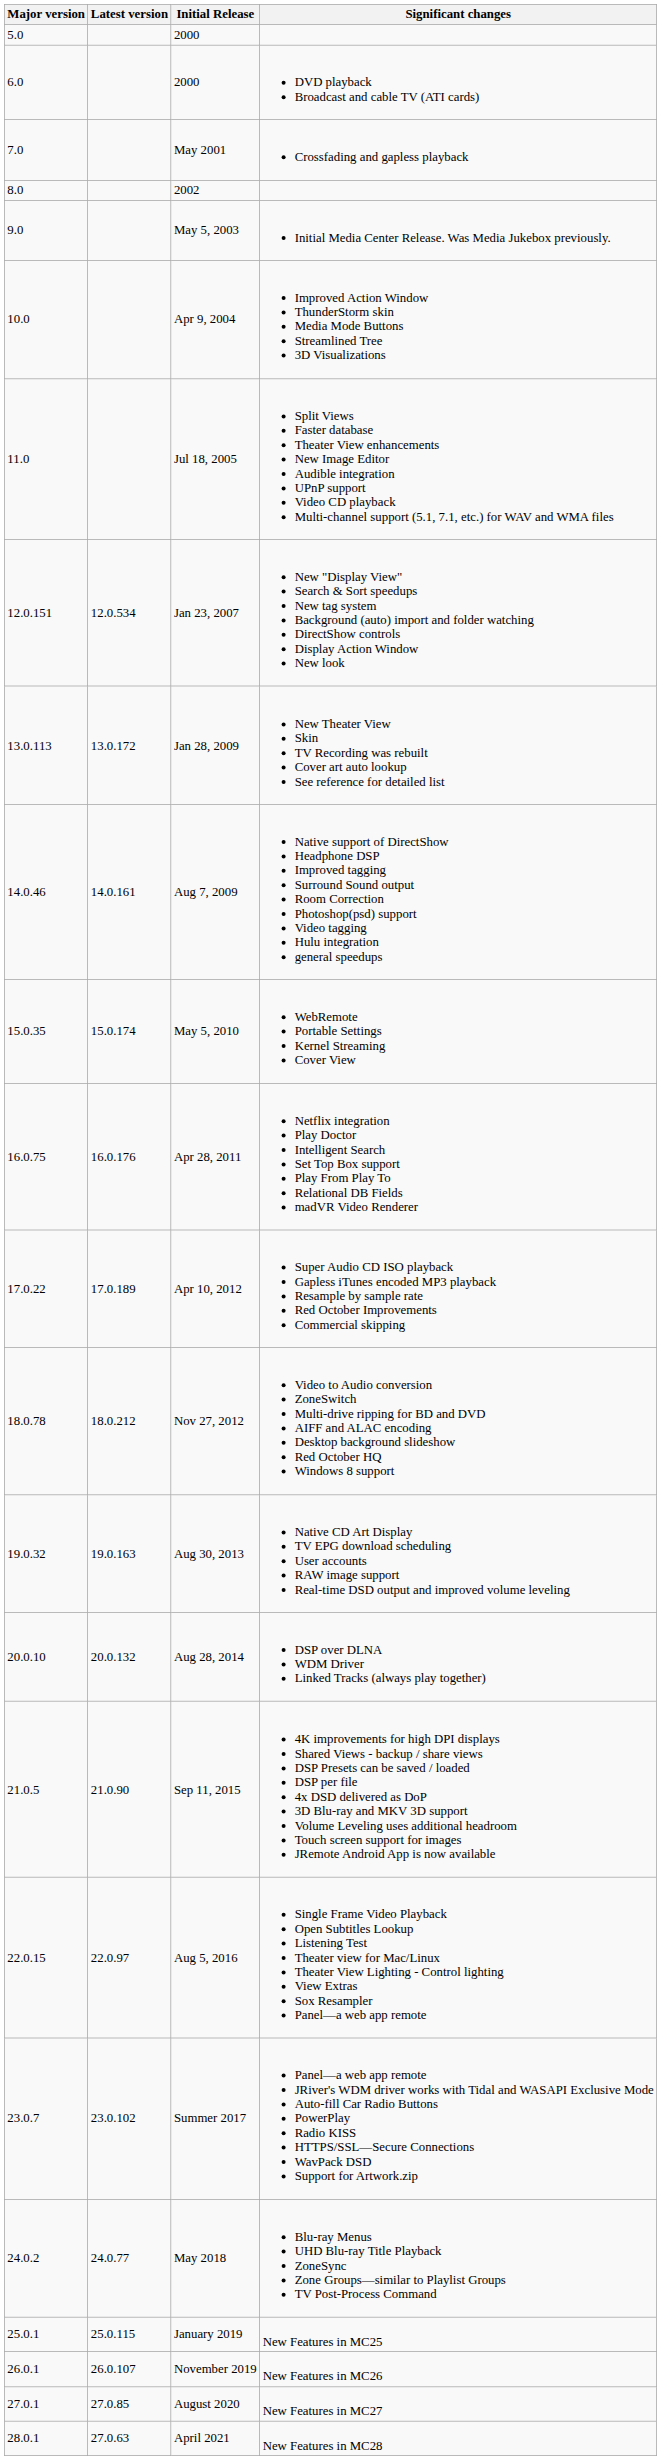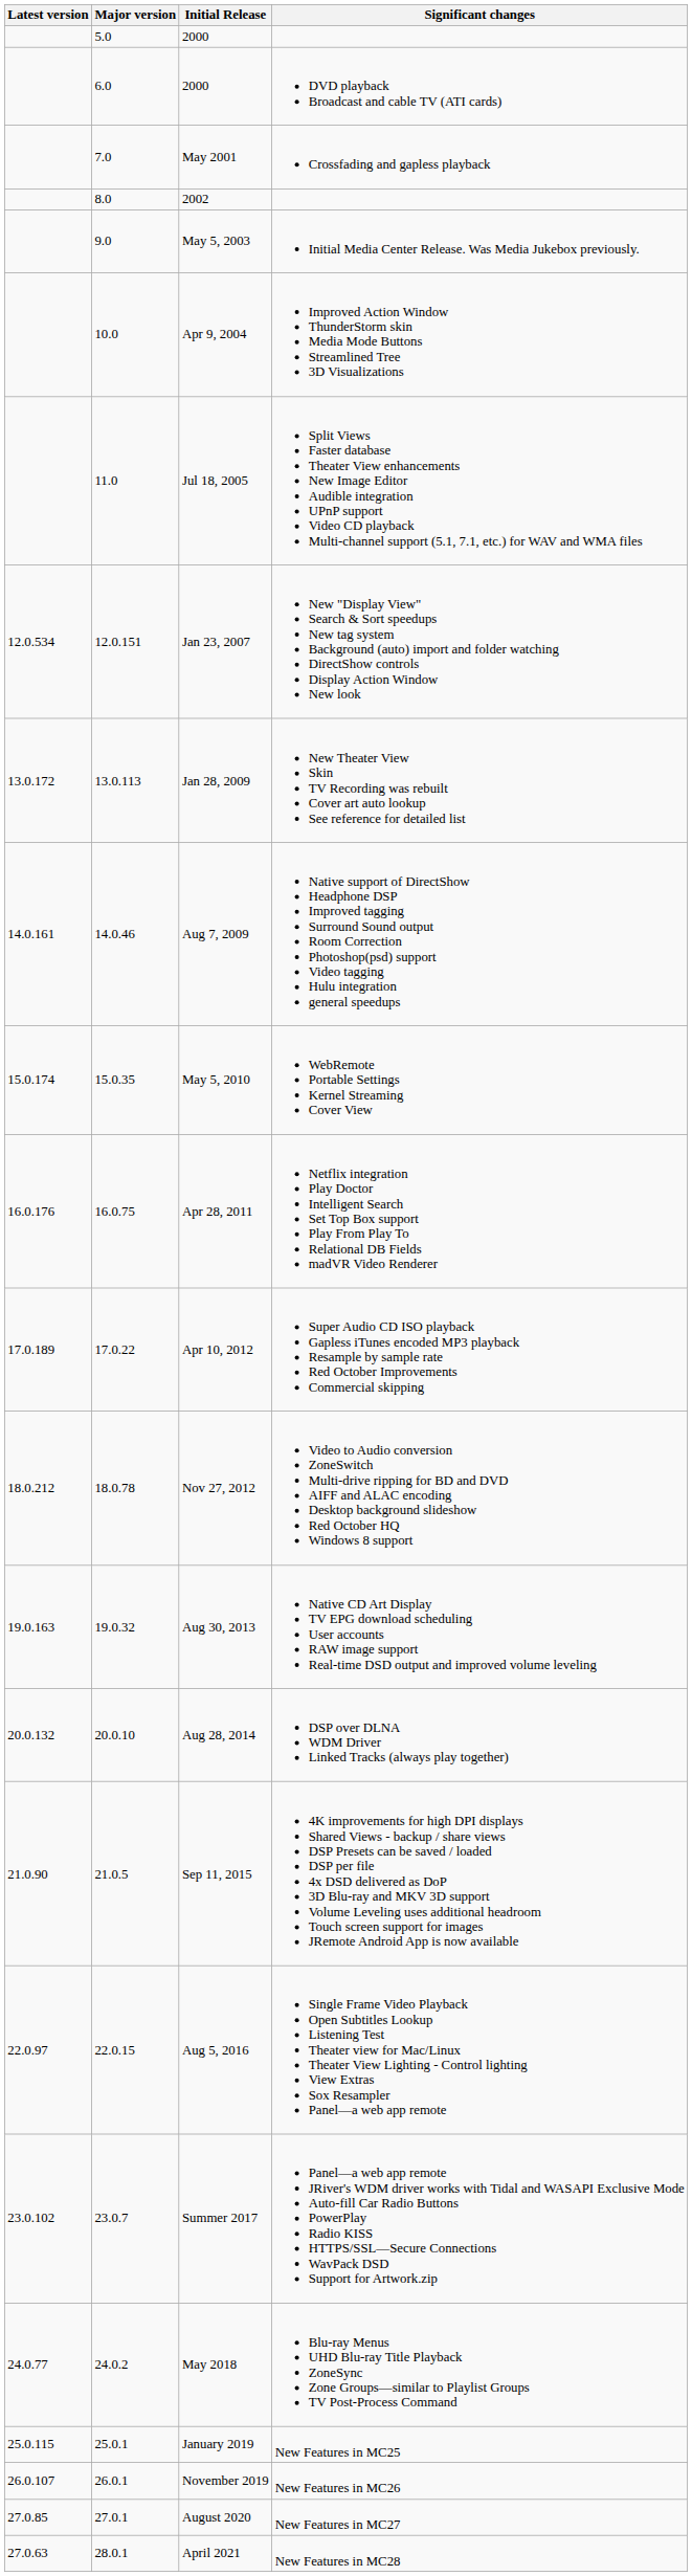 <table class="wikitable">
 <tr>
+<th>Latest version</th>
 <th>Major version</th>
-<th>Latest version</th>
 <th>Initial Release</th>
 <th>Significant changes</th>
 </tr>
 <tr>
+<td></td>
 <td>5.0</td>
-<td></td>
 <td>2000</td>
 <td></td>
 </tr>
 <tr>
+<td></td>
 <td>6.0</td>
-<td></td>
 <td>2000</td>
 <td><br><ul><li>DVD playback</li><li>Broadcast and cable TV (ATI cards)</li></ul></td>
 </tr>
 <tr>
+<td></td>
 <td>7.0</td>
-<td></td>
 <td>May 2001</td>
 <td><br><ul><li>Crossfading and gapless playback</li></ul></td>
 </tr>
 <tr>
+<td></td>
 <td>8.0</td>
-<td></td>
 <td>2002</td>
 <td></td>
 </tr>
 <tr>
+<td></td>
 <td>9.0</td>
-<td></td>
 <td>May 5, 2003</td>
 <td><br><ul><li>Initial Media Center Release. Was Media Jukebox previously.</li></ul></td>
 </tr>
 <tr>
+<td></td>
 <td>10.0</td>
-<td></td>
 <td>Apr 9, 2004</td>
 <td><br><ul><li>Improved Action Window</li><li>ThunderStorm skin</li><li>Media Mode Buttons</li><li>Streamlined Tree</li><li>3D Visualizations</li></ul></td>
 </tr>
 <tr>
+<td></td>
 <td>11.0</td>
-<td></td>
 <td>Jul 18, 2005</td>
 <td><br><ul><li>Split Views</li><li>Faster database</li><li>Theater View enhancements</li><li>New Image Editor</li><li>Audible integration</li><li>UPnP support</li><li>Video CD playback</li><li>Multi-channel support (5.1, 7.1, etc.) for WAV and WMA files</li></ul></td>
 </tr>
 <tr>
+<td>12.0.534</td>
 <td>12.0.151</td>
-<td>12.0.534</td>
 <td>Jan 23, 2007</td>
 <td><br><ul><li>New "Display View"</li><li>Search & Sort speedups</li><li>New tag system</li><li>Background (auto) import and folder watching</li><li>DirectShow controls</li><li>Display Action Window</li><li>New look</li></ul></td>
 </tr>
 <tr>
+<td>13.0.172</td>
 <td>13.0.113</td>
-<td>13.0.172</td>
 <td>Jan 28, 2009</td>
 <td><br><ul><li>New Theater View</li><li>Skin</li><li>TV Recording was rebuilt</li><li>Cover art auto lookup</li><li>See reference for detailed list</li></ul></td>
 </tr>
 <tr>
+<td>14.0.161</td>
 <td>14.0.46</td>
-<td>14.0.161</td>
 <td>Aug 7, 2009</td>
 <td><br><ul><li>Native support of DirectShow</li><li>Headphone DSP</li><li>Improved tagging</li><li>Surround Sound output</li><li>Room Correction</li><li>Photoshop(psd) support</li><li>Video tagging</li><li>Hulu integration</li><li>general speedups</li></ul></td>
 </tr>
 <tr>
+<td>15.0.174</td>
 <td>15.0.35</td>
-<td>15.0.174</td>
 <td>May 5, 2010</td>
 <td><br><ul><li>WebRemote</li><li>Portable Settings</li><li>Kernel Streaming</li><li>Cover View</li></ul></td>
 </tr>
 <tr>
+<td>16.0.176</td>
 <td>16.0.75</td>
-<td>16.0.176</td>
 <td>Apr 28, 2011</td>
 <td><br><ul><li>Netflix integration</li><li>Play Doctor</li><li>Intelligent Search</li><li>Set Top Box support</li><li>Play From Play To</li><li>Relational DB Fields</li><li>madVR Video Renderer</li></ul></td>
 </tr>
 <tr>
+<td>17.0.189</td>
 <td>17.0.22</td>
-<td>17.0.189</td>
 <td>Apr 10, 2012</td>
 <td><br><ul><li>Super Audio CD ISO playback</li><li>Gapless iTunes encoded MP3 playback</li><li>Resample by sample rate</li><li>Red October Improvements</li><li>Commercial skipping</li></ul></td>
 </tr>
 <tr>
+<td>18.0.212</td>
 <td>18.0.78</td>
-<td>18.0.212</td>
 <td>Nov 27, 2012</td>
 <td><br><ul><li>Video to Audio conversion</li><li>ZoneSwitch</li><li>Multi-drive ripping for BD and DVD</li><li>AIFF and ALAC encoding</li><li>Desktop background slideshow</li><li>Red October HQ</li><li>Windows 8 support</li></ul></td>
 </tr>
 <tr>
+<td>19.0.163</td>
 <td>19.0.32</td>
-<td>19.0.163</td>
 <td>Aug 30, 2013</td>
 <td><br><ul><li>Native CD Art Display</li><li>TV EPG download scheduling</li><li>User accounts</li><li>RAW image support</li><li>Real-time DSD output and improved volume leveling</li></ul></td>
 </tr>
 <tr>
+<td>20.0.132</td>
 <td>20.0.10</td>
-<td>20.0.132</td>
 <td>Aug 28, 2014</td>
 <td><br><ul><li>DSP over DLNA</li><li>WDM Driver</li><li>Linked Tracks (always play together)</li></ul></td>
 </tr>
 <tr>
+<td>21.0.90</td>
 <td>21.0.5</td>
-<td>21.0.90</td>
 <td>Sep 11, 2015</td>
 <td><br><ul><li>4K improvements for high DPI displays</li><li>Shared Views - backup / share views</li><li>DSP Presets can be saved / loaded</li><li>DSP per file</li><li>4x DSD delivered as DoP</li><li>3D Blu-ray and MKV 3D support</li><li>Volume Leveling uses additional headroom</li><li>Touch screen support for images</li><li>JRemote Android App is now available</li></ul></td>
 </tr>
 <tr>
+<td>22.0.97</td>
 <td>22.0.15</td>
-<td>22.0.97</td>
 <td>Aug 5, 2016</td>
 <td><br><ul><li>Single Frame Video Playback</li><li>Open Subtitles Lookup</li><li>Listening Test</li><li>Theater view for Mac/Linux</li><li>Theater View Lighting - Control lighting</li><li>View Extras</li><li>Sox Resampler</li><li>Panel—a web app remote</li></ul></td>
 </tr>
 <tr>
+<td>23.0.102</td>
 <td>23.0.7</td>
-<td>23.0.102</td>
 <td>Summer 2017</td>
 <td><br><ul><li>Panel—a web app remote</li><li>JRiver's WDM driver works with Tidal and WASAPI Exclusive Mode</li><li>Auto-fill Car Radio Buttons</li><li>PowerPlay</li><li>Radio KISS</li><li>HTTPS/SSL—Secure Connections</li><li>WavPack DSD</li><li>Support for Artwork.zip</li></ul></td>
 </tr>
 <tr>
+<td>24.0.77</td>
 <td>24.0.2</td>
-<td>24.0.77</td>
 <td>May 2018</td>
 <td><br><ul><li>Blu-ray Menus</li><li>UHD Blu-ray Title Playback</li><li>ZoneSync</li><li>Zone Groups—similar to Playlist Groups</li><li>TV Post-Process Command</li></ul></td>
 </tr>
 <tr>
+<td>25.0.115</td>
 <td>25.0.1</td>
-<td>25.0.115</td>
 <td>January 2019</td>
 <td><br>New Features in MC25</td>
 </tr>
 <tr>
+<td>26.0.107</td>
 <td>26.0.1</td>
-<td>26.0.107</td>
 <td>November 2019</td>
 <td><br>New Features in MC26</td>
 </tr>
 <tr>
+<td>27.0.85</td>
 <td>27.0.1</td>
-<td>27.0.85</td>
 <td>August 2020</td>
 <td><br>New Features in MC27</td>
 </tr>
 <tr>
+<td>27.0.63</td>
 <td>28.0.1</td>
-<td>27.0.63</td>
 <td>April 2021</td>
 <td><br>New Features in MC28</td>
 </tr>
 </table>
